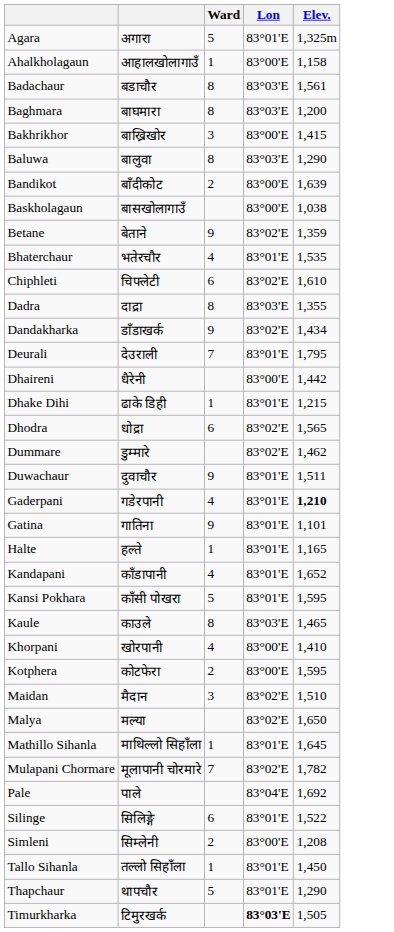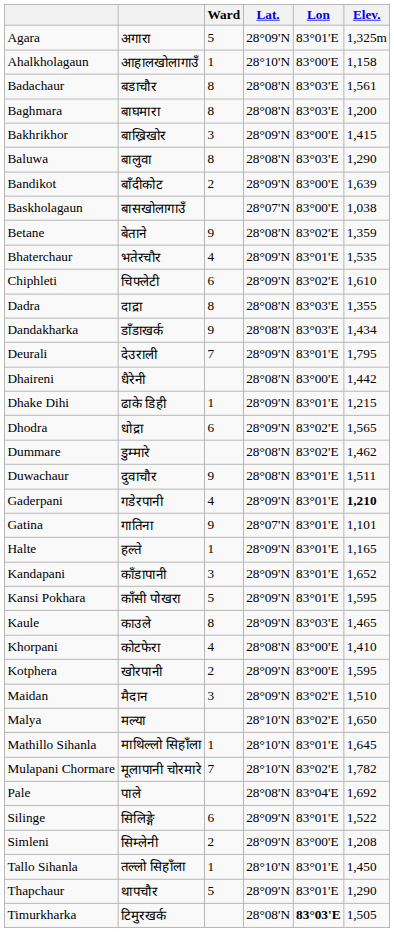 <table class="wikitable">
 <tr>
 <th></th>
 <th></th>
 <th>Ward</th>
+<th><a href='#'>Lat.</a></th>
 <th><a href='#'>Lon</a></th>
 <th><a href='#'>Elev.</a></th>
 </tr>
 <tr>
 <td>Agara</td>
 <td>अगारा</td>
 <td>5</td>
+<td>28°09'N</td>
 <td>83°01'E</td>
 <td>1,325m</td>
 </tr>
 <tr>
 <td>Ahalkholagaun</td>
 <td>आहालखोलागाउँ</td>
 <td>1</td>
+<td>28°10'N</td>
 <td>83°00'E</td>
 <td>1,158</td>
 </tr>
 <tr>
 <td>Badachaur</td>
 <td>बडाचौर</td>
 <td>8</td>
+<td>28°08'N</td>
 <td>83°03'E</td>
 <td>1,561</td>
 </tr>
 <tr>
 <td>Baghmara</td>
 <td>बाघमारा</td>
 <td>8</td>
+<td>28°08'N</td>
 <td>83°03'E</td>
 <td>1,200</td>
 </tr>
 <tr>
 <td>Bakhrikhor</td>
 <td>बाख्रिखोर</td>
 <td>3</td>
+<td>28°09'N</td>
 <td>83°00'E</td>
 <td>1,415</td>
 </tr>
 <tr>
 <td>Baluwa</td>
 <td>बालुवा</td>
 <td>8</td>
+<td>28°08'N</td>
 <td>83°03'E</td>
 <td>1,290</td>
 </tr>
 <tr>
 <td>Bandikot</td>
 <td>बाँदीकोट</td>
 <td>2</td>
+<td>28°09'N</td>
 <td>83°00'E</td>
 <td>1,639</td>
 </tr>
 <tr>
 <td>Baskholagaun</td>
 <td>बासखोलागाउँ</td>
 <td></td>
+<td>28°07'N</td>
 <td>83°00'E</td>
 <td>1,038</td>
 </tr>
 <tr>
 <td>Betane</td>
 <td>बेताने</td>
 <td>9</td>
+<td>28°08'N</td>
 <td>83°02'E</td>
 <td>1,359</td>
 </tr>
 <tr>
 <td>Bhaterchaur</td>
 <td>भतेरचौर</td>
 <td>4</td>
+<td>28°09'N</td>
 <td>83°01'E</td>
 <td>1,535</td>
 </tr>
 <tr>
 <td>Chiphleti</td>
 <td>चिफ्लेटी</td>
 <td>6</td>
+<td>28°09'N</td>
 <td>83°02'E</td>
 <td>1,610</td>
 </tr>
 <tr>
 <td>Dadra</td>
 <td>दाद्रा</td>
 <td>8</td>
+<td>28°08'N</td>
 <td>83°03'E</td>
 <td>1,355</td>
 </tr>
 <tr>
 <td>Dandakharka</td>
 <td>डाँडाखर्क</td>
 <td>9</td>
-<td>83°02'E</td>
+<td>28°08'N</td>
+<td>83°03'E</td>
 <td>1,434</td>
 </tr>
 <tr>
 <td>Deurali</td>
 <td>देउराली</td>
 <td>7</td>
+<td>28°09'N</td>
 <td>83°01'E</td>
 <td>1,795</td>
 </tr>
 <tr>
 <td>Dhaireni</td>
 <td>धैरेनी</td>
 <td></td>
+<td>28°08'N</td>
 <td>83°00'E</td>
 <td>1,442</td>
 </tr>
 <tr>
 <td>Dhake Dihi</td>
 <td>ढाके डिही</td>
 <td>1</td>
+<td>28°09'N</td>
 <td>83°01'E</td>
 <td>1,215</td>
 </tr>
 <tr>
 <td>Dhodra</td>
 <td>धोद्रा</td>
 <td>6</td>
+<td>28°09'N</td>
 <td>83°02'E</td>
 <td>1,565</td>
 </tr>
 <tr>
 <td>Dummare</td>
 <td>डुम्मारे</td>
 <td></td>
+<td>28°08'N</td>
 <td>83°02'E</td>
 <td>1,462</td>
 </tr>
 <tr>
 <td>Duwachaur</td>
 <td>दुवाचौर</td>
 <td>9</td>
+<td>28°08'N</td>
 <td>83°01'E</td>
 <td>1,511</td>
 </tr>
 <tr>
 <td>Gaderpani</td>
 <td>गडेरपानी</td>
 <td>4</td>
+<td>28°09'N</td>
 <td>83°01'E</td>
 <td><strong>1,210</strong></td>
 </tr>
 <tr>
 <td>Gatina</td>
 <td>गातिना</td>
 <td>9</td>
+<td>28°07'N</td>
 <td>83°01'E</td>
 <td>1,101</td>
 </tr>
 <tr>
 <td>Halte</td>
 <td>हल्ते</td>
 <td>1</td>
+<td>28°09'N</td>
 <td>83°01'E</td>
 <td>1,165</td>
 </tr>
 <tr>
 <td>Kandapani</td>
 <td>काँडापानी</td>
-<td>4</td>
+<td>3</td>
+<td>28°09'N</td>
 <td>83°01'E</td>
 <td>1,652</td>
 </tr>
 <tr>
 <td>Kansi Pokhara</td>
 <td>काँसी पोखरा</td>
 <td>5</td>
+<td>28°09'N</td>
 <td>83°01'E</td>
 <td>1,595</td>
 </tr>
 <tr>
 <td>Kaule</td>
 <td>काउले</td>
 <td>8</td>
+<td>28°09'N</td>
 <td>83°03'E</td>
 <td>1,465</td>
 </tr>
 <tr>
 <td>Khorpani</td>
-<td>खोरपानी</td>
+<td>कोटफेरा</td>
 <td>4</td>
+<td>28°08'N</td>
 <td>83°00'E</td>
 <td>1,410</td>
 </tr>
 <tr>
 <td>Kotphera</td>
-<td>कोटफेरा</td>
+<td>खोरपानी</td>
 <td>2</td>
+<td>28°09'N</td>
 <td>83°00'E</td>
 <td>1,595</td>
 </tr>
 <tr>
 <td>Maidan</td>
 <td>मैदान</td>
 <td>3</td>
+<td>28°09'N</td>
 <td>83°02'E</td>
 <td>1,510</td>
 </tr>
 <tr>
 <td>Malya</td>
 <td>मल्या</td>
 <td></td>
+<td>28°10'N</td>
 <td>83°02'E</td>
 <td>1,650</td>
 </tr>
 <tr>
 <td>Mathillo Sihanla</td>
 <td>माथिल्लो सिहाँला</td>
 <td>1</td>
+<td>28°10'N</td>
 <td>83°01'E</td>
 <td>1,645</td>
 </tr>
 <tr>
 <td>Mulapani Chormare</td>
 <td>मूलापानी चोरमारे</td>
 <td>7</td>
+<td>28°10'N</td>
 <td>83°02'E</td>
 <td>1,782</td>
 </tr>
 <tr>
 <td>Pale</td>
 <td>पाले</td>
 <td></td>
+<td>28°08'N</td>
 <td>83°04'E</td>
 <td>1,692</td>
 </tr>
 <tr>
 <td>Silinge</td>
 <td>सिलिङ्गे</td>
 <td>6</td>
+<td>28°09'N</td>
 <td>83°01'E</td>
 <td>1,522</td>
 </tr>
 <tr>
 <td>Simleni</td>
 <td>सिम्लेनी</td>
 <td>2</td>
+<td>28°09'N</td>
 <td>83°00'E</td>
 <td>1,208</td>
 </tr>
 <tr>
 <td>Tallo Sihanla</td>
 <td>तल्लो सिहाँला</td>
 <td>1</td>
+<td>28°10'N</td>
 <td>83°01'E</td>
 <td>1,450</td>
 </tr>
 <tr>
 <td>Thapchaur</td>
 <td>थापचौर</td>
 <td>5</td>
+<td>28°09'N</td>
 <td>83°01'E</td>
 <td>1,290</td>
 </tr>
 <tr>
 <td>Timurkharka</td>
 <td>टिमुरखर्क</td>
 <td></td>
+<td>28°08'N</td>
 <td><strong>83°03'E</strong></td>
 <td>1,505</td>
 </tr>
 </table>
